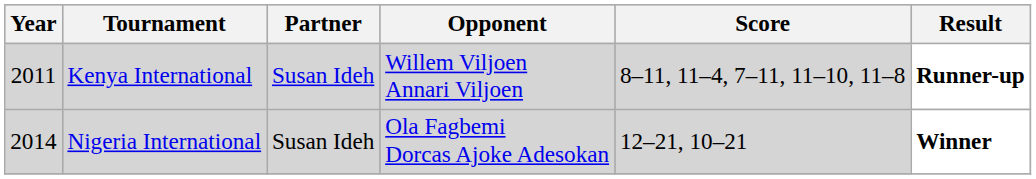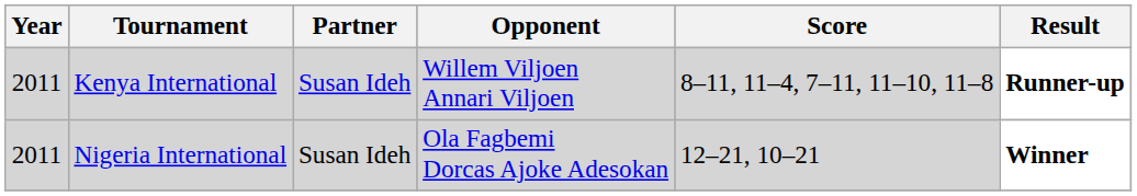 <table class="sortable wikitable" style="font-size: 90%;">
 <tr>
 <th>Year</th>
 <th>Tournament</th>
 <th>Partner</th>
 <th>Opponent</th>
 <th>Score</th>
 <th>Result</th>
 </tr>
 <tr style="background:#D5D5D5">
 <td align="center">2011</td>
 <td align="left"><a href='#'>Kenya International</a></td>
 <td align="left"> <a href='#'>Susan Ideh</a></td>
 <td align="left"> <a href='#'>Willem Viljoen</a><br> <a href='#'>Annari Viljoen</a></td>
 <td align="left">8–11, 11–4, 7–11, 11–10, 11–8</td>
 <td style="text-align:left; background:white"> <strong>Runner-up</strong></td>
 </tr>
 <tr style="background:#D5D5D5">
-<td align="center">2014</td>
+<td align="center">2011</td>
 <td align="left"><a href='#'>Nigeria International</a></td>
 <td align="left"> Susan Ideh</td>
 <td align="left"> <a href='#'>Ola Fagbemi</a><br> <a href='#'>Dorcas Ajoke Adesokan</a></td>
 <td align="left">12–21, 10–21</td>
 <td style="text-align:left; background:white"> <strong>Winner</strong></td>
 </tr>
 </table>
